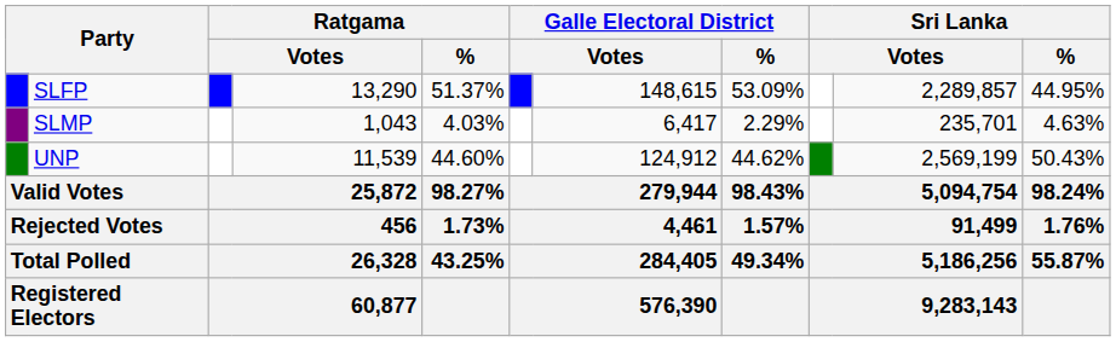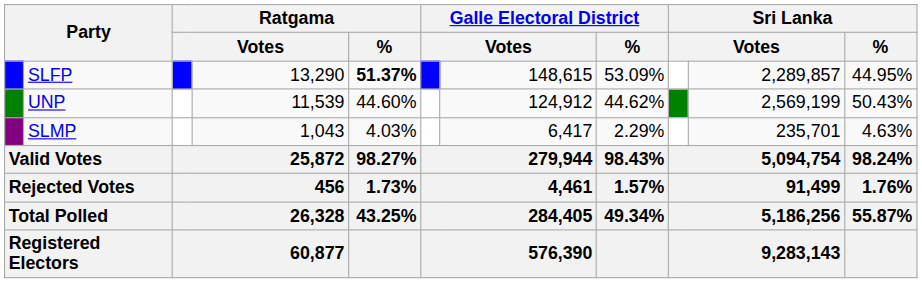 <table class="wikitable">
 <tr>
 <th colspan="2" width="144px"rowspan="2">Party</th>
 <th colspan="3" width="216px">Ratgama</th>
 <th colspan="3" width="216px"><a href='#'>Galle Electoral District</a></th>
 <th colspan="3" width="216px">Sri Lanka</th>
 </tr>
 <tr>
 <th colspan="2" width="144px">Votes</th>
 <th>%</th>
 <th colspan="2" width="144px">Votes</th>
 <th>%</th>
 <th colspan="2" width="144px">Votes</th>
 <th>%</th>
 </tr>
 <tr>
 <td style="background-color:blue;" width="10px"></td>
 <td style="text-align:left;"><a href='#'>SLFP</a></td>
 <td style="background-color:blue;" width="10px"></td>
 <td style="text-align:right;">13,290</td>
-<td style="text-align:right;">51.37%</td>
+<td style="text-align:right;"><strong>51.37%</strong></td>
 <td style="background-color:blue;" width="10px"></td>
 <td style="text-align:right;">148,615</td>
 <td style="text-align:right;">53.09%</td>
 <td style="background-color:white;" width="10px"></td>
 <td style="text-align:right;">2,289,857</td>
 <td style="text-align:right;">44.95%</td>
+</tr>
+<tr>
+<td style="background-color:green;" width="10px"></td>
+<td style="text-align:left;"><a href='#'>UNP</a></td>
+<td style="background-color:white;" width="10px"></td>
+<td style="text-align:right;">11,539</td>
+<td style="text-align:right;">44.60%</td>
+<td style="background-color:white;" width="10px"></td>
+<td style="text-align:right;">124,912</td>
+<td style="text-align:right;">44.62%</td>
+<td style="background-color:green;" width="10px"></td>
+<td style="text-align:right;">2,569,199</td>
+<td style="text-align:right;">50.43%</td>
 </tr>
 <tr>
 <td style="background-color:purple;" width="10px"></td>
 <td style="text-align:left;"><a href='#'>SLMP</a></td>
 <td style="background-color:white;" width="10px"></td>
 <td style="text-align:right;">1,043</td>
 <td style="text-align:right;">4.03%</td>
 <td style="background-color:white;" width="10px"></td>
 <td style="text-align:right;">6,417</td>
 <td style="text-align:right;">2.29%</td>
 <td style="background-color:white;" width="10px"></td>
 <td style="text-align:right;">235,701</td>
 <td style="text-align:right;">4.63%</td>
-</tr>
-<tr>
-<td style="background-color:green;" width="10px"></td>
-<td style="text-align:left;"><a href='#'>UNP</a></td>
-<td style="background-color:white;" width="10px"></td>
-<td style="text-align:right;">11,539</td>
-<td style="text-align:right;">44.60%</td>
-<td style="background-color:white;" width="10px"></td>
-<td style="text-align:right;">124,912</td>
-<td style="text-align:right;">44.62%</td>
-<td style="background-color:green;" width="10px"></td>
-<td style="text-align:right;">2,569,199</td>
-<td style="text-align:right;">50.43%</td>
 </tr>
 <tr>
 <th colspan="2" width="144px"style="text-align:left;">Valid Votes</th>
 <th style="text-align:right;"colspan="2" width="144px">25,872</th>
 <th style="text-align:right;">98.27%</th>
 <th style="text-align:right;"colspan="2" width="144px">279,944</th>
 <th style="text-align:right;">98.43%</th>
 <th style="text-align:right;"colspan="2" width="144px">5,094,754</th>
 <th style="text-align:right;">98.24%</th>
 </tr>
 <tr>
 <th colspan="2" width="144px"style="text-align:left;">Rejected Votes</th>
 <th style="text-align:right;"colspan="2" width="144px">456</th>
 <th style="text-align:right;">1.73%</th>
 <th style="text-align:right;"colspan="2" width="144px">4,461</th>
 <th style="text-align:right;">1.57%</th>
 <th style="text-align:right;"colspan="2" width="144px">91,499</th>
 <th style="text-align:right;">1.76%</th>
 </tr>
 <tr>
 <th colspan="2" width="144px"style="text-align:left;">Total Polled</th>
 <th style="text-align:right;"colspan="2" width="144px">26,328</th>
 <th style="text-align:right;">43.25%</th>
 <th style="text-align:right;"colspan="2" width="144px">284,405</th>
 <th style="text-align:right;">49.34%</th>
 <th style="text-align:right;"colspan="2" width="144px">5,186,256</th>
 <th style="text-align:right;">55.87%</th>
 </tr>
 <tr>
 <th colspan="2" width="144px"style="text-align:left;">Registered Electors</th>
 <th style="text-align:right;"colspan="2" width="144px">60,877</th>
 <th></th>
 <th style="text-align:right;"colspan="2" width="144px">576,390</th>
 <th></th>
 <th style="text-align:right;"colspan="2" width="144px">9,283,143</th>
 <th></th>
 </tr>
 </table>
